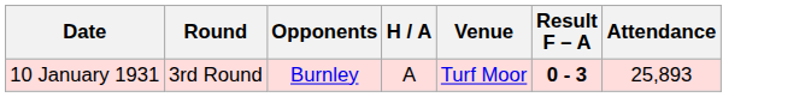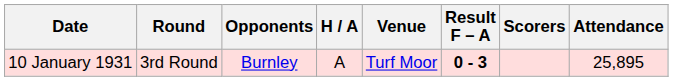 <table class="wikitable" style="text-align:center">
 <tr>
 <th>Date</th>
 <th>Round</th>
 <th>Opponents</th>
 <th>H / A</th>
 <th>Venue</th>
 <th>Result<br>F – A</th>
+<th>Scorers</th>
 <th>Attendance</th>
 </tr>
 <tr bgcolor="#ffdddd">
 <td>10 January 1931</td>
 <td>3rd Round</td>
 <td><a href='#'>Burnley</a></td>
 <td>A</td>
 <td><a href='#'>Turf Moor</a></td>
 <td><strong>0 - 3</strong></td>
-<td>25,893</td>
+<td></td>
+<td>25,895</td>
 </tr>
 </table>
